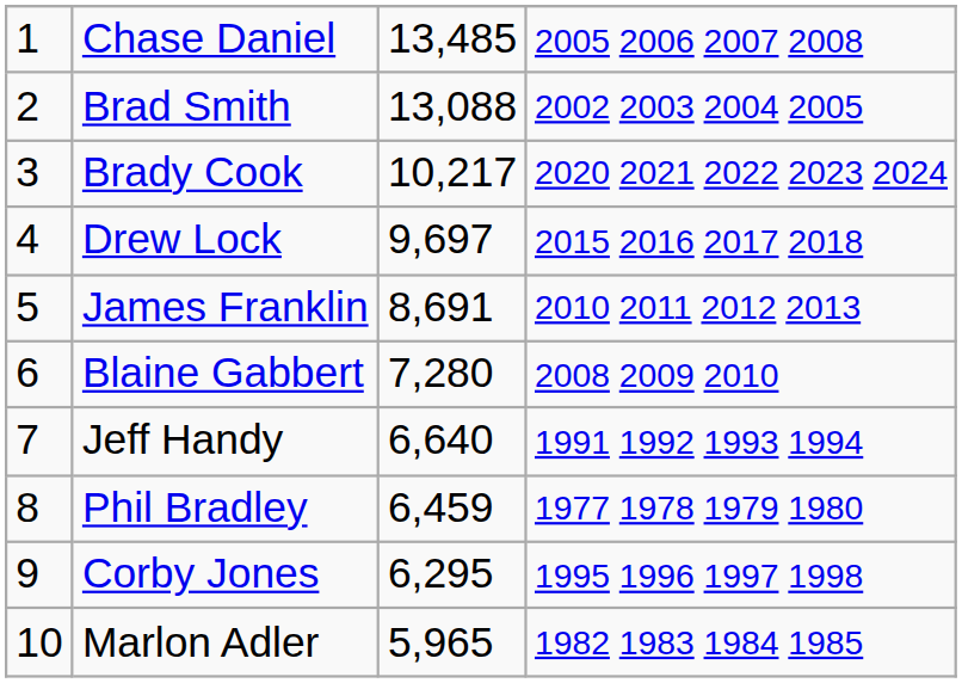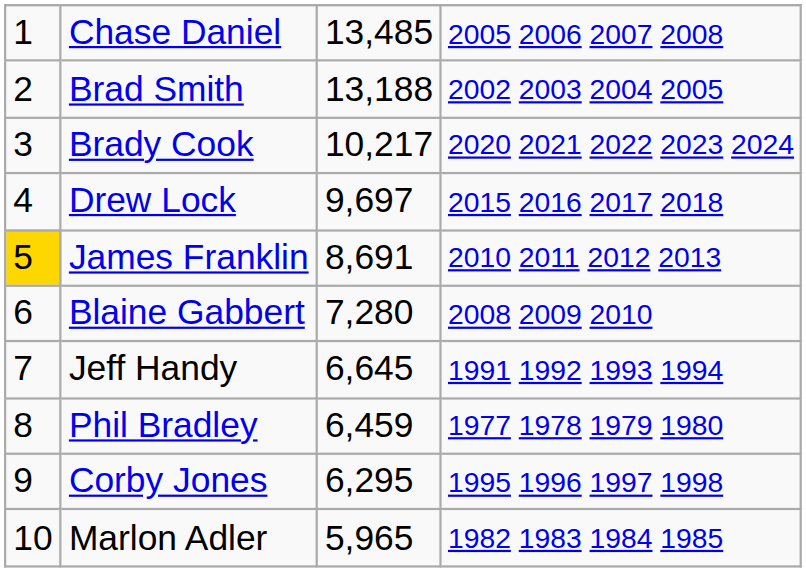 <table class="wikitable">
 <tr>
 </tr>
 <tr>
 <td>1</td>
 <td><a href='#'>Chase Daniel</a></td>
 <td><abbr>13,485</abbr></td>
 <td style="font-size:80%;"><a href='#'>2005</a> <a href='#'>2006</a> <a href='#'>2007</a> <a href='#'>2008</a></td>
 </tr>
 <tr>
 <td>2</td>
 <td><a href='#'>Brad Smith</a></td>
-<td><abbr>13,088</abbr></td>
+<td><abbr>13,188</abbr></td>
 <td style="font-size:80%;"><a href='#'>2002</a> <a href='#'>2003</a> <a href='#'>2004</a> <a href='#'>2005</a></td>
 </tr>
 <tr>
 <td>3</td>
 <td><a href='#'>Brady Cook</a></td>
 <td><abbr>10,217</abbr></td>
 <td style="font-size:80%;"><a href='#'>2020</a> <a href='#'>2021</a> <a href='#'>2022</a> <a href='#'>2023</a> <a href='#'>2024</a></td>
 </tr>
 <tr>
 <td>4</td>
 <td><a href='#'>Drew Lock</a></td>
 <td><abbr>9,697</abbr></td>
 <td style="font-size:80%;"><a href='#'>2015</a> <a href='#'>2016</a> <a href='#'>2017</a> <a href='#'>2018</a></td>
 </tr>
 <tr>
-<td>5</td>
+<td style="background: gold;">5</td>
 <td><a href='#'>James Franklin</a></td>
 <td><abbr>8,691</abbr></td>
 <td style="font-size:80%;"><a href='#'>2010</a> <a href='#'>2011</a> <a href='#'>2012</a> <a href='#'>2013</a></td>
 </tr>
 <tr>
 <td>6</td>
 <td><a href='#'>Blaine Gabbert</a></td>
 <td><abbr>7,280</abbr></td>
 <td style="font-size:80%;"><a href='#'>2008</a> <a href='#'>2009</a> <a href='#'>2010</a></td>
 </tr>
 <tr>
 <td>7</td>
 <td>Jeff Handy</td>
-<td><abbr>6,640</abbr></td>
+<td><abbr>6,645</abbr></td>
 <td style="font-size:80%;"><a href='#'>1991</a> <a href='#'>1992</a> <a href='#'>1993</a> <a href='#'>1994</a></td>
 </tr>
 <tr>
 <td>8</td>
 <td><a href='#'>Phil Bradley</a></td>
 <td><abbr>6,459</abbr></td>
 <td style="font-size:80%;"><a href='#'>1977</a> <a href='#'>1978</a> <a href='#'>1979</a> <a href='#'>1980</a></td>
 </tr>
 <tr>
 <td>9</td>
 <td><a href='#'>Corby Jones</a></td>
 <td><abbr>6,295</abbr></td>
 <td style="font-size:80%;"><a href='#'>1995</a> <a href='#'>1996</a> <a href='#'>1997</a> <a href='#'>1998</a></td>
 </tr>
 <tr>
 <td>10</td>
 <td>Marlon Adler</td>
 <td><abbr>5,965</abbr></td>
 <td style="font-size:80%;"><a href='#'>1982</a> <a href='#'>1983</a> <a href='#'>1984</a> <a href='#'>1985</a></td>
 </tr>
 </table>
